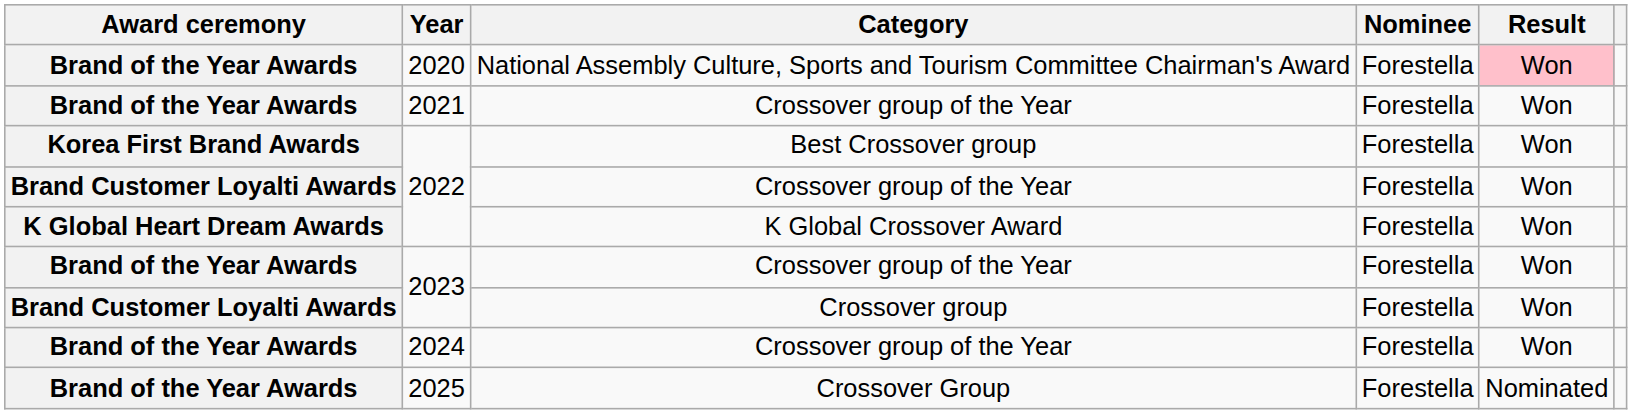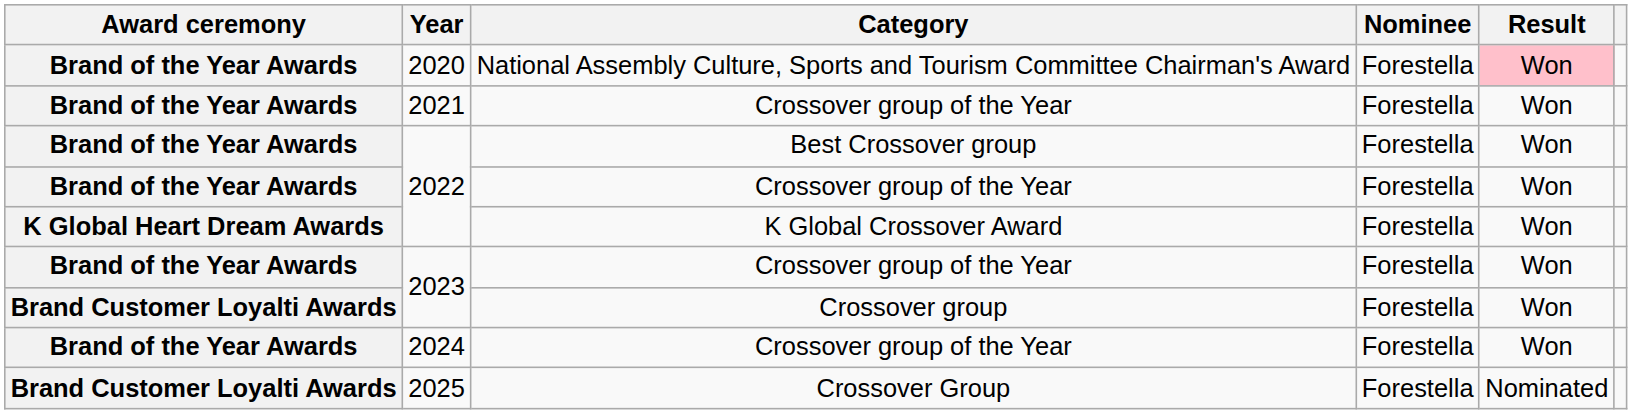 <table class="wikitable plainrowheaders sortable" style="text-align:center">
 <tr>
 <th scope="col">Award ceremony</th>
 <th scope="col">Year</th>
 <th scope="col">Category</th>
 <th scope="col">Nominee</th>
 <th scope="col">Result</th>
 <th scope="col" class="unsortable"></th>
 </tr>
 <tr>
 <th scope="row">Brand of the Year Awards</th>
 <td>2020</td>
 <td>National Assembly Culture, Sports and Tourism Committee Chairman's Award</td>
 <td>Forestella</td>
 <td style="background: pink;">Won</td>
 <td></td>
 </tr>
 <tr>
 <th scope="row">Brand of the Year Awards</th>
 <td>2021</td>
 <td>Crossover group of the Year</td>
 <td>Forestella</td>
 <td>Won</td>
 <td></td>
 </tr>
 <tr>
-<th scope="row">Korea First Brand Awards</th>
+<th scope="row">Brand of the Year Awards</th>
 <td rowspan="3">2022</td>
 <td>Best Crossover group</td>
 <td>Forestella</td>
 <td>Won</td>
 <td></td>
 </tr>
 <tr>
-<th scope="row">Brand Customer Loyalti Awards</th>
+<th scope="row">Brand of the Year Awards</th>
 <td>Crossover group of the Year</td>
 <td>Forestella</td>
 <td>Won</td>
 <td></td>
 </tr>
 <tr>
 <th scope="row">K Global Heart Dream Award<strong>s</strong></th>
 <td>K Global Crossover Award</td>
 <td Forestella>Forestella</td>
 <td>Won</td>
 <td></td>
 </tr>
 <tr>
 <th scope="row">Brand of the Year Awards</th>
 <td rowspan="2">2023</td>
 <td>Crossover group of the Year</td>
 <td>Forestella</td>
 <td>Won</td>
 <td></td>
 </tr>
 <tr>
 <th scope="row">Brand Customer Loyalti Awards</th>
 <td>Crossover group</td>
 <td>Forestella</td>
 <td>Won</td>
 <td></td>
 </tr>
 <tr>
 <th scope="row">Brand of the Year Awards</th>
 <td>2024</td>
 <td>Crossover group of the Year</td>
 <td>Forestella</td>
 <td>Won</td>
 <td></td>
 </tr>
 <tr>
-<th scope="row">Brand of the Year Awards</th>
+<th scope="row">Brand Customer Loyalti Awards</th>
 <td>2025</td>
 <td>Crossover Group</td>
 <td>Forestella</td>
 <td>Nominated</td>
 <td></td>
 </tr>
 </table>
